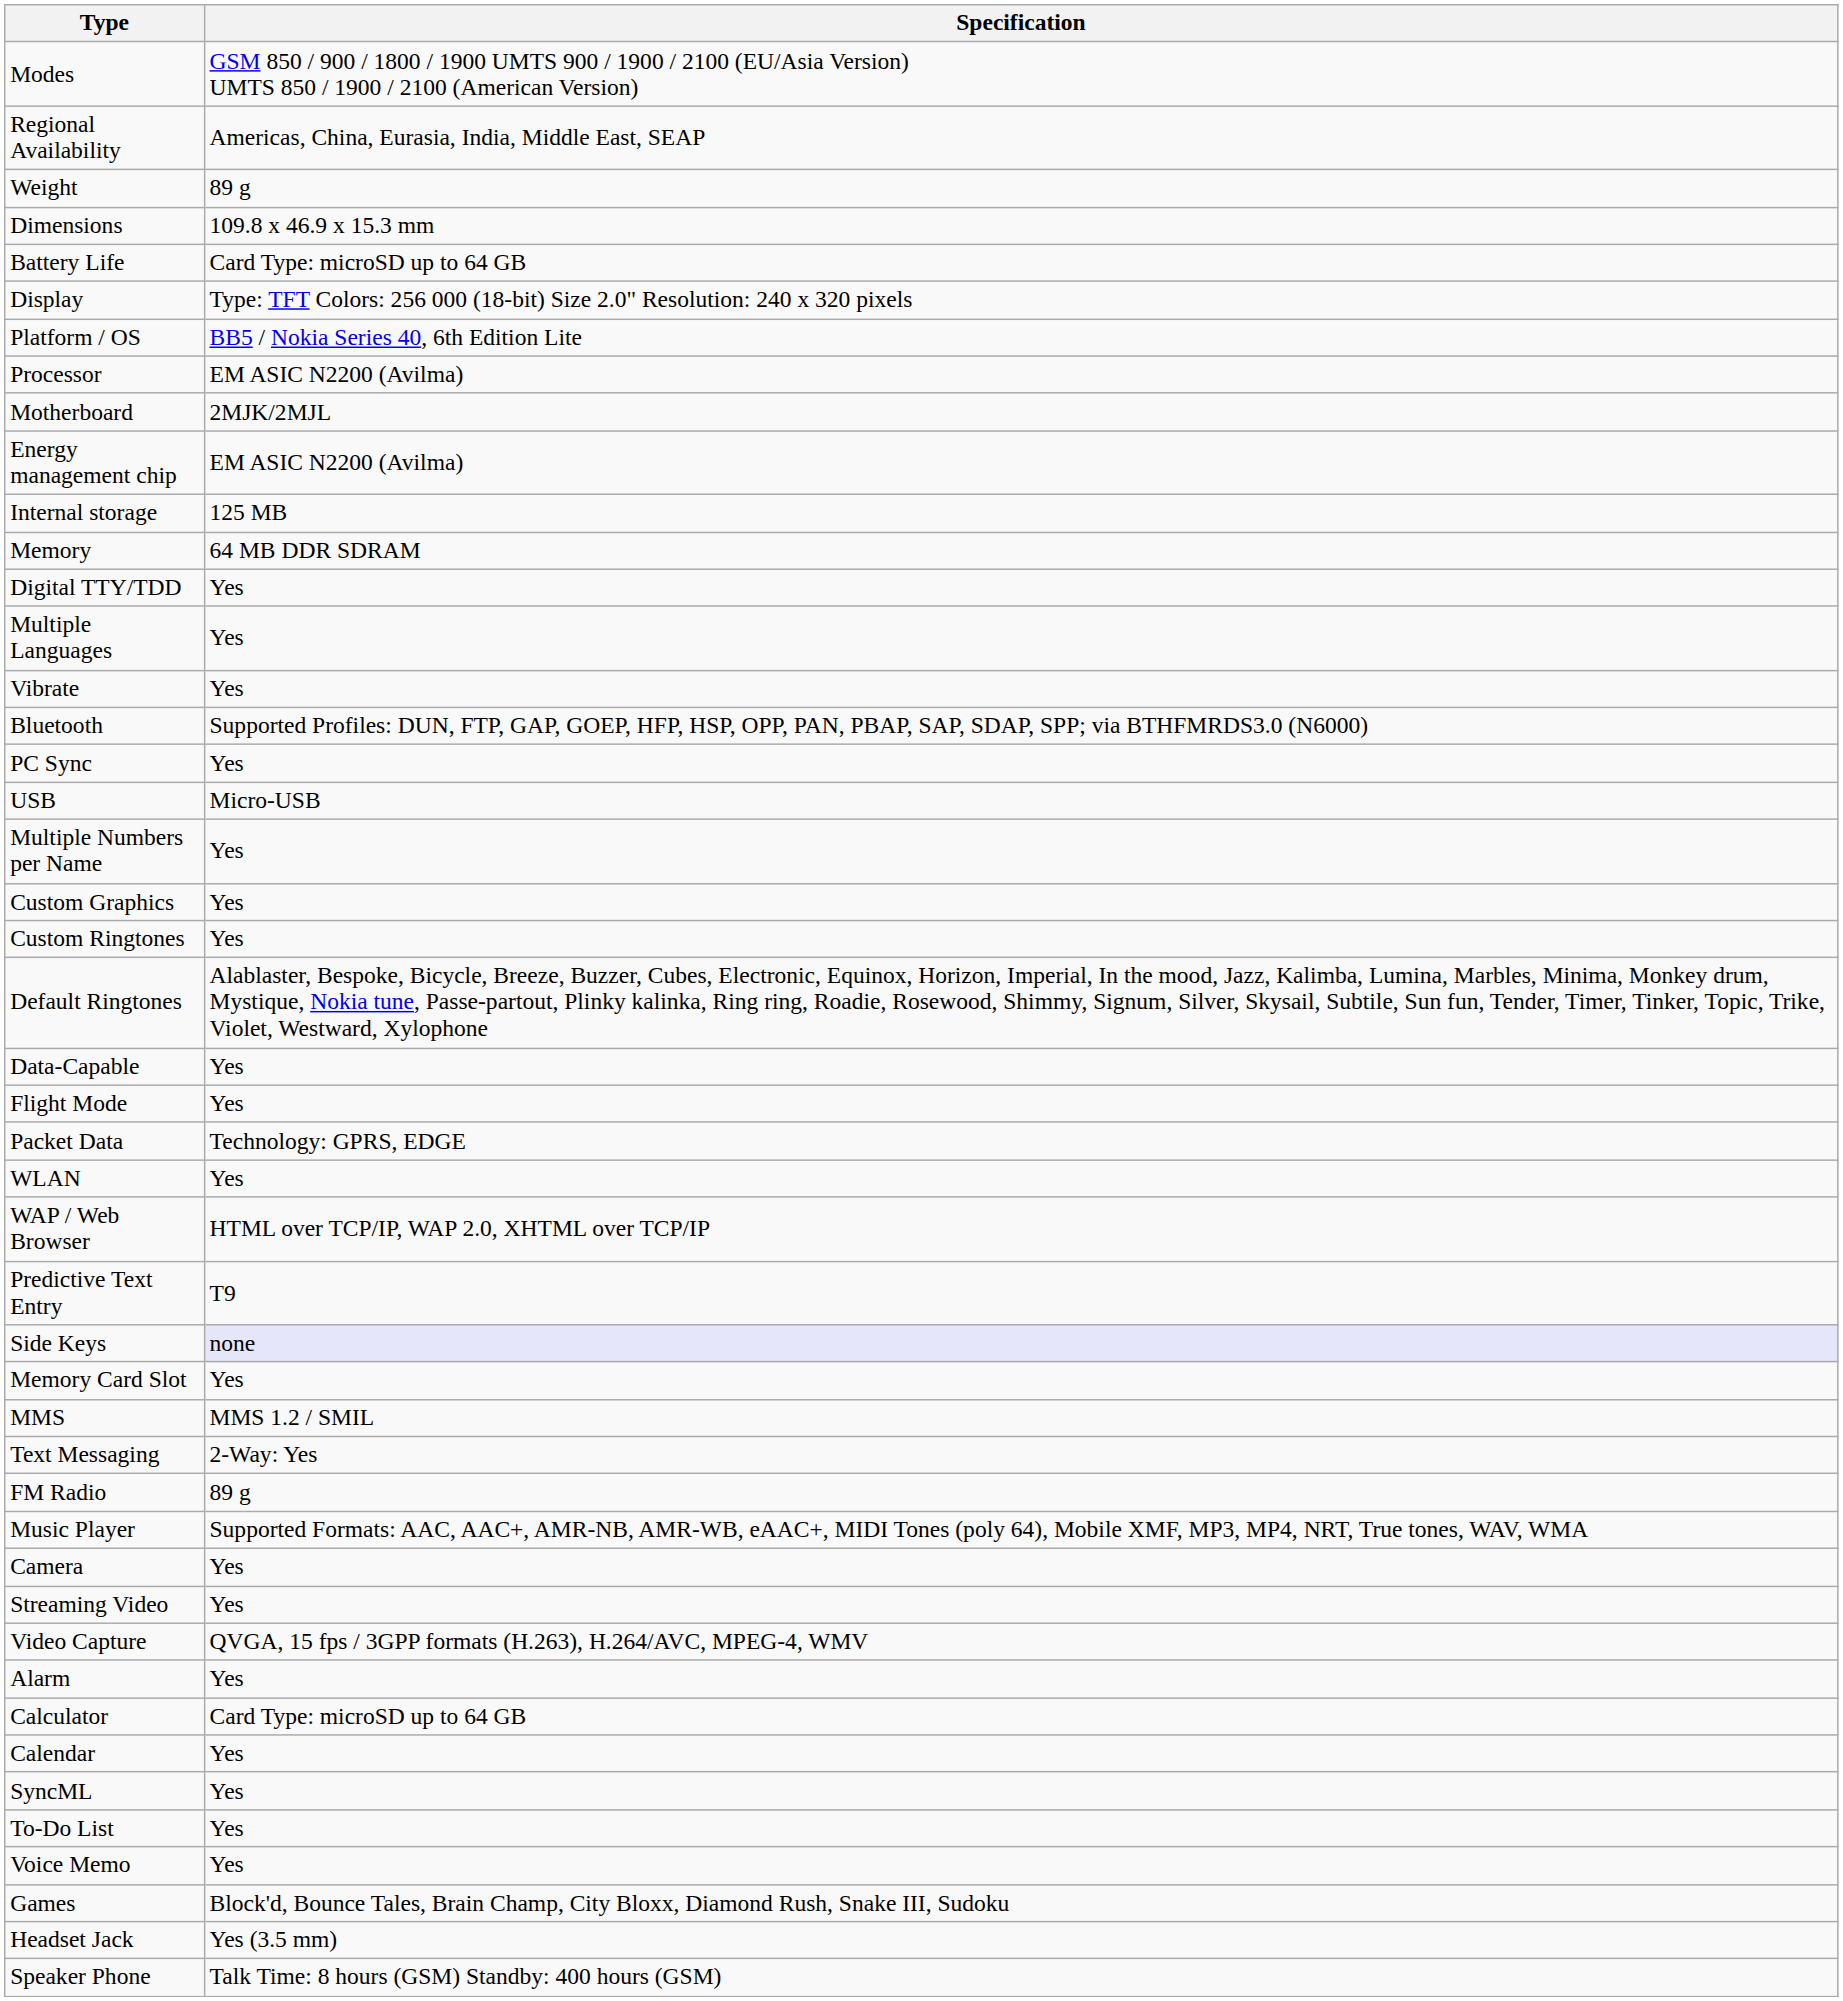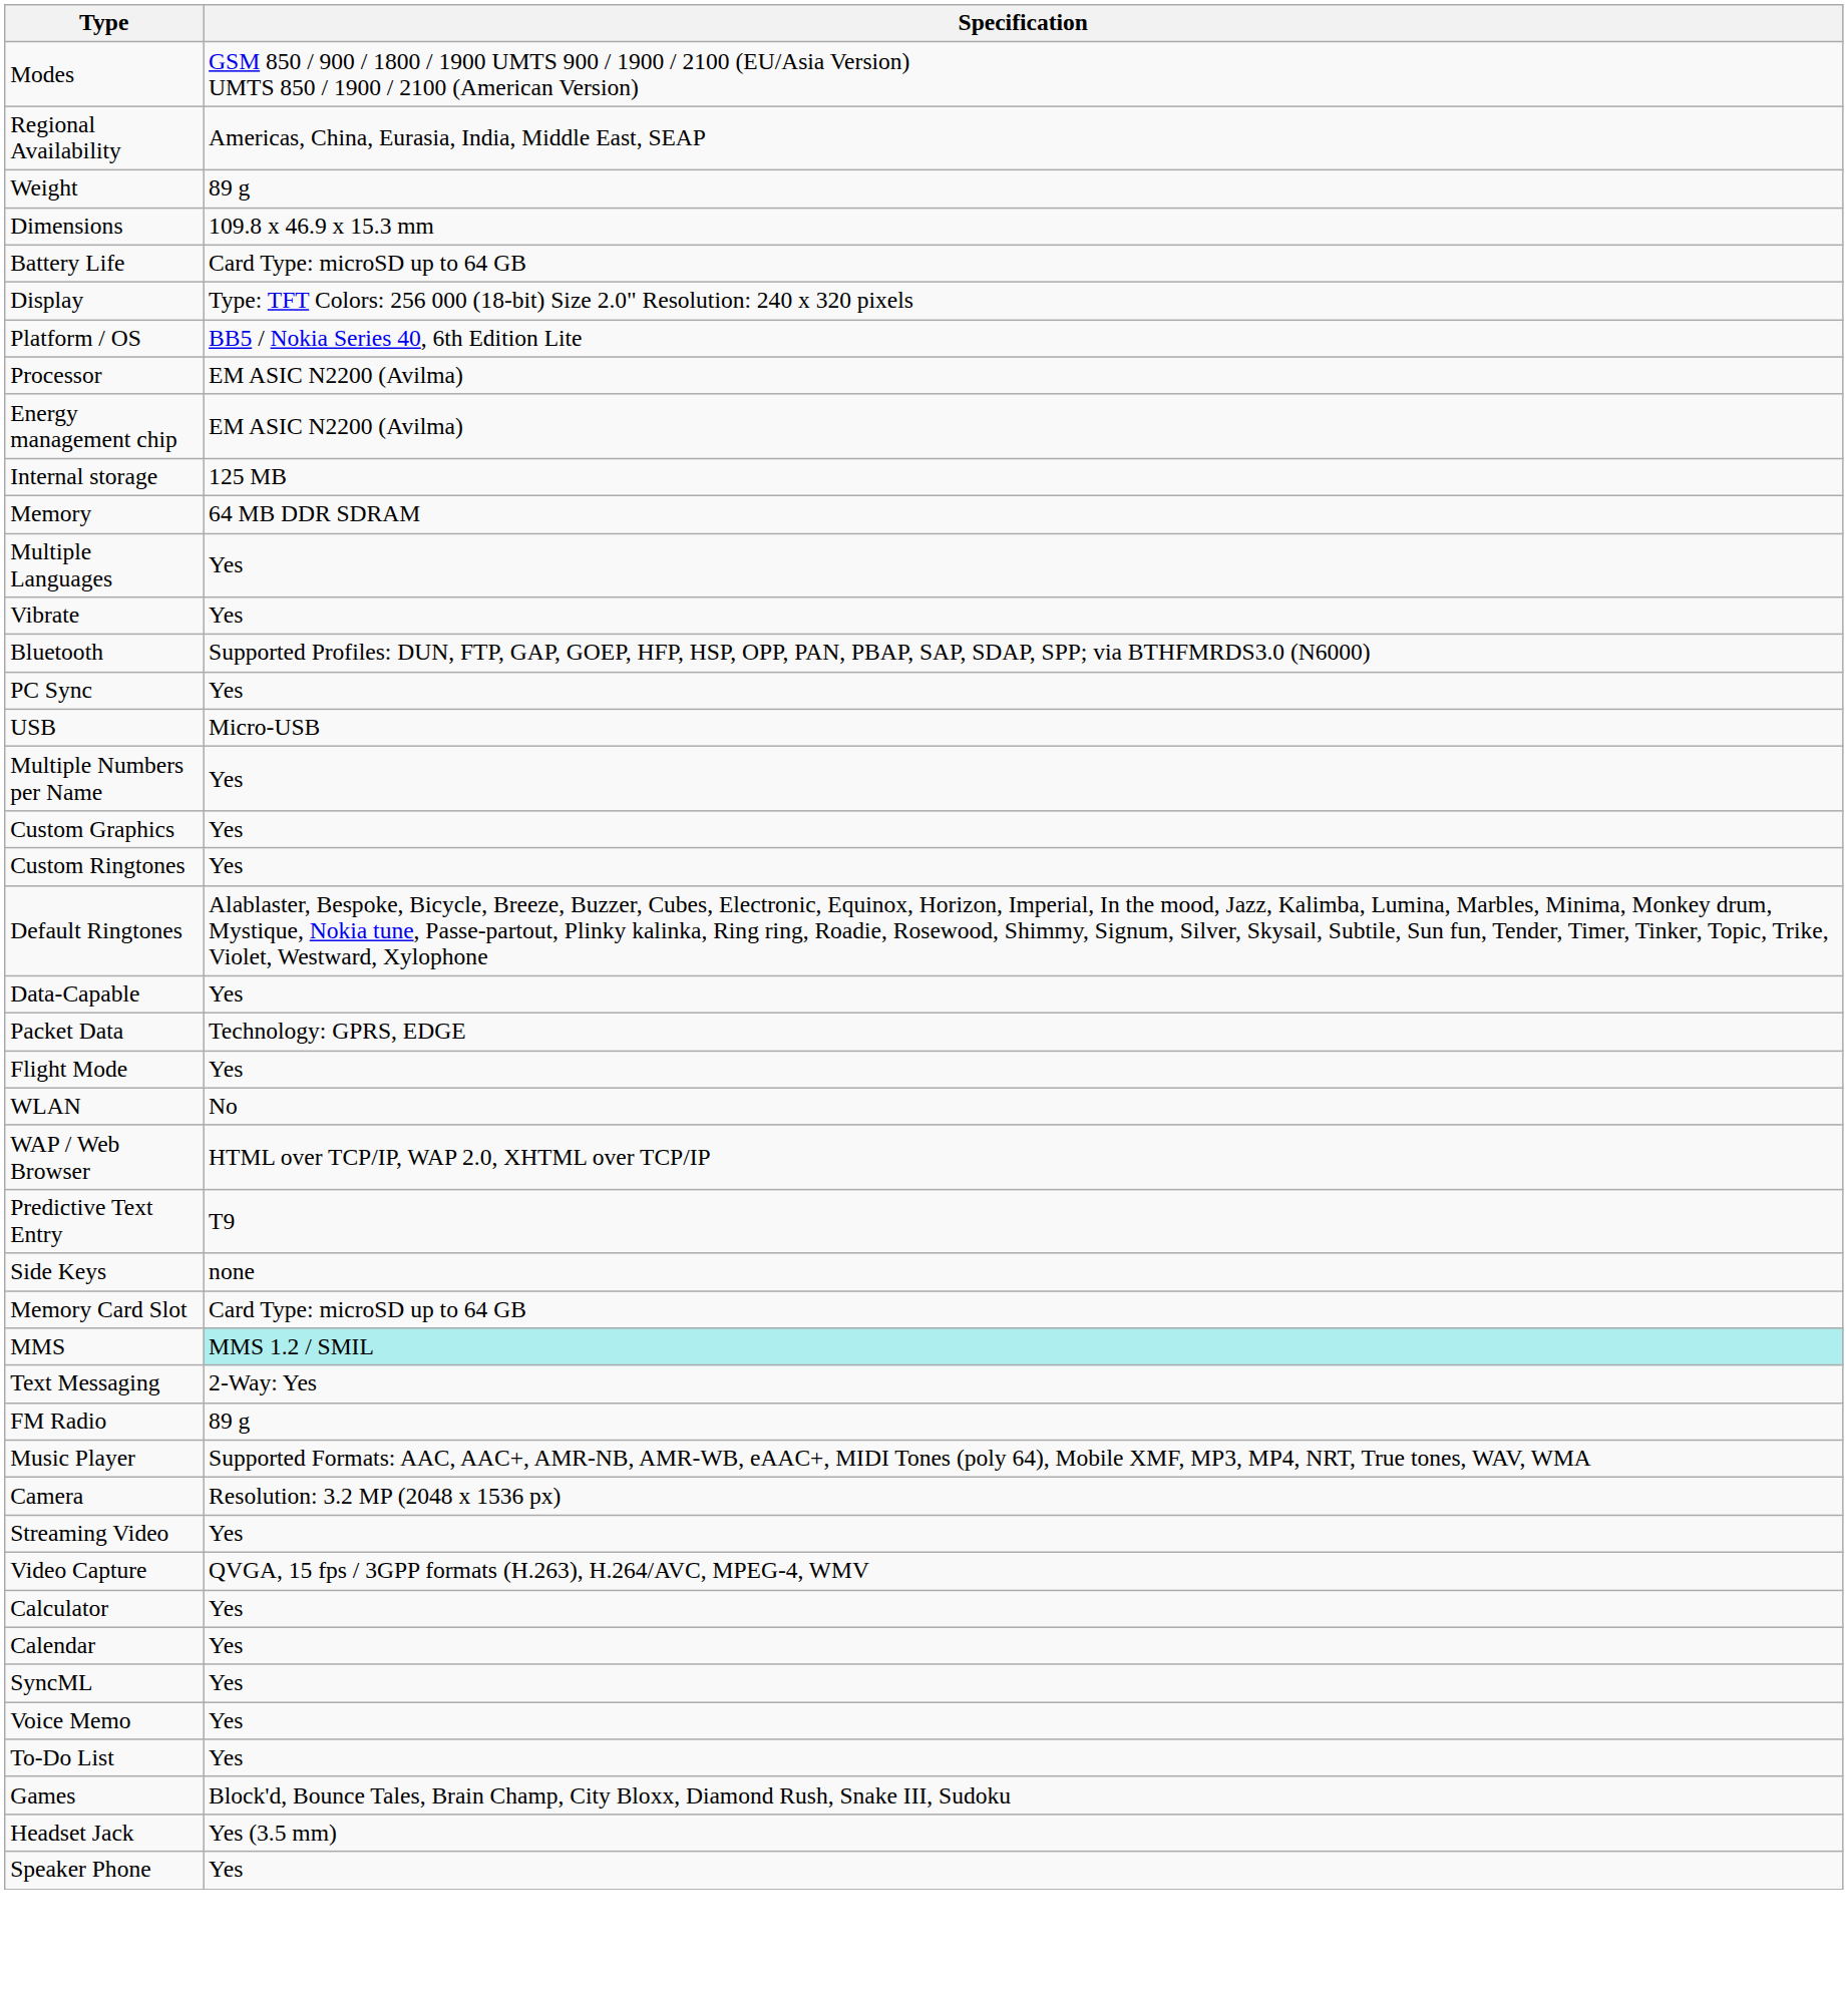 <table class="wikitable">
 <tr>
 <th>Type</th>
 <th>Specification</th>
 </tr>
 <tr>
 <td>Modes</td>
 <td><a href='#'>GSM</a> 850 / 900 / 1800 / 1900 UMTS 900 / 1900 / 2100 (EU/Asia Version)<br>UMTS 850 / 1900 / 2100 (American Version)</td>
 </tr>
 <tr>
 <td>Regional Availability</td>
 <td>Americas, China, Eurasia, India, Middle East, SEAP</td>
 </tr>
 <tr>
 <td>Weight</td>
 <td>89 g</td>
 </tr>
 <tr>
 <td>Dimensions</td>
 <td>109.8 x 46.9 x 15.3 mm</td>
 </tr>
 <tr>
 <td>Battery Life</td>
 <td>Card Type: microSD up to 64 GB</td>
 </tr>
 <tr>
 <td>Display</td>
 <td>Type: <a href='#'>TFT</a> Colors: 256 000 (18-bit) Size 2.0" Resolution: 240 x 320 pixels</td>
 </tr>
 <tr>
 <td>Platform / OS</td>
 <td><a href='#'>BB5</a> / <a href='#'>Nokia Series 40</a>, 6th Edition Lite</td>
 </tr>
 <tr>
 <td>Processor</td>
 <td>EM ASIC N2200 (Avilma)</td>
 </tr>
 <tr>
-<td>Motherboard</td>
-<td>2MJK/2MJL</td>
-</tr>
-<tr>
 <td>Energy management chip</td>
 <td>EM ASIC N2200 (Avilma)</td>
 </tr>
 <tr>
 <td>Internal storage</td>
 <td>125 MB</td>
 </tr>
 <tr>
 <td>Memory</td>
 <td>64 MB DDR SDRAM</td>
-</tr>
-<tr>
-<td>Digital TTY/TDD</td>
-<td>Yes</td>
 </tr>
 <tr>
 <td>Multiple Languages</td>
 <td>Yes</td>
 </tr>
 <tr>
 <td>Vibrate</td>
 <td>Yes</td>
 </tr>
 <tr>
 <td>Bluetooth</td>
 <td>Supported Profiles: DUN, FTP, GAP, GOEP, HFP, HSP, OPP, PAN, PBAP, SAP, SDAP, SPP; via BTHFMRDS3.0 (N6000)</td>
 </tr>
 <tr>
 <td>PC Sync</td>
 <td>Yes</td>
 </tr>
 <tr>
 <td>USB</td>
 <td>Micro-USB</td>
 </tr>
 <tr>
 <td>Multiple Numbers per Name</td>
 <td>Yes</td>
 </tr>
 <tr>
 <td>Custom Graphics</td>
 <td>Yes</td>
 </tr>
 <tr 2.5>
 <td>Custom Ringtones</td>
 <td>Yes</td>
 </tr>
 <tr>
 <td>Default Ringtones</td>
 <td>Alablaster, Bespoke, Bicycle, Breeze, Buzzer, Cubes, Electronic, Equinox, Horizon, Imperial, In the mood, Jazz, Kalimba, Lumina, Marbles, Minima, Monkey drum, Mystique, <a href='#'>Nokia tune</a>, Passe-partout, Plinky kalinka, Ring ring, Roadie, Rosewood, Shimmy, Signum, Silver, Skysail, Subtile, Sun fun, Tender, Timer, Tinker, Topic, Trike, Violet, Westward, Xylophone</td>
 </tr>
 <tr>
 <td>Data-Capable</td>
 <td>Yes</td>
 </tr>
 <tr>
+<td>Packet Data</td>
+<td>Technology: GPRS, EDGE</td>
+</tr>
+<tr>
 <td>Flight Mode</td>
 <td>Yes</td>
 </tr>
 <tr>
-<td>Packet Data</td>
-<td>Technology: GPRS, EDGE</td>
-</tr>
-<tr>
 <td>WLAN</td>
-<td>Yes</td>
+<td>No</td>
 </tr>
 <tr>
 <td>WAP / Web Browser</td>
 <td>HTML over TCP/IP, WAP 2.0, XHTML over TCP/IP</td>
 </tr>
 <tr>
 <td>Predictive Text Entry</td>
 <td>T9</td>
 </tr>
 <tr>
 <td>Side Keys</td>
-<td style="background: lavender;">none</td>
+<td>none</td>
 </tr>
 <tr>
 <td>Memory Card Slot</td>
-<td>Yes</td>
+<td>Card Type: microSD up to 64 GB</td>
 </tr>
 <tr>
 <td>MMS</td>
-<td>MMS 1.2 / SMIL</td>
+<td style="background: paleturquoise;">MMS 1.2 / SMIL</td>
 </tr>
 <tr>
 <td>Text Messaging</td>
 <td>2-Way: Yes</td>
 </tr>
 <tr>
 <td>FM Radio</td>
 <td>89 g</td>
 </tr>
 <tr>
 <td>Music Player</td>
 <td>Supported Formats: AAC, AAC+, AMR-NB, AMR-WB, eAAC+, MIDI Tones (poly 64), Mobile XMF, MP3, MP4, NRT, True tones, WAV, WMA</td>
 </tr>
 <tr>
 <td>Camera</td>
-<td>Yes</td>
+<td>Resolution: 3.2 MP (2048 x 1536 px)</td>
 </tr>
 <tr>
 <td>Streaming Video</td>
 <td>Yes</td>
 </tr>
 <tr>
 <td>Video Capture</td>
 <td>QVGA, 15 fps / 3GPP formats (H.263), H.264/AVC, MPEG-4, WMV</td>
 </tr>
 <tr>
-<td>Alarm</td>
+<td>Calculator</td>
 <td>Yes</td>
-</tr>
-<tr>
-<td>Calculator</td>
-<td>Card Type: microSD up to 64 GB</td>
 </tr>
 <tr>
 <td>Calendar</td>
 <td>Yes</td>
 </tr>
 <tr>
 <td>SyncML</td>
 <td>Yes</td>
 </tr>
 <tr>
-<td>To-Do List</td>
+<td>Voice Memo</td>
 <td>Yes</td>
 </tr>
 <tr>
-<td>Voice Memo</td>
+<td>To-Do List</td>
 <td>Yes</td>
 </tr>
 <tr>
 <td>Games</td>
 <td>Block'd, Bounce Tales, Brain Champ, City Bloxx, Diamond Rush, Snake III, Sudoku</td>
 </tr>
 <tr>
 <td>Headset Jack</td>
 <td>Yes (3.5 mm)</td>
 </tr>
 <tr>
 <td>Speaker Phone</td>
-<td>Talk Time: 8 hours (GSM) Standby:  400 hours (GSM)</td>
+<td>Yes</td>
 </tr>
 </table>
